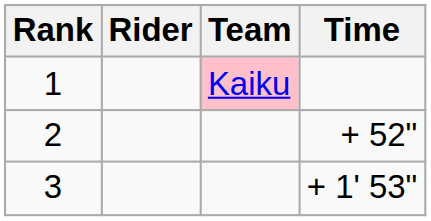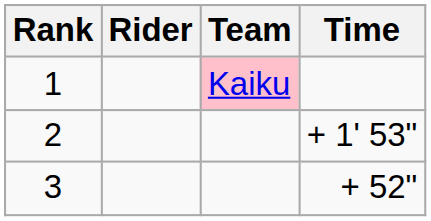 <table class="wikitable">
 <tr>
 <th scope="col">Rank</th>
 <th scope="col">Rider</th>
 <th scope="col">Team</th>
 <th scope="col">Time</th>
 </tr>
 <tr>
 <td style="text-align:center;">1</td>
 <td></td>
 <td style="background: pink;"><a href='#'>Kaiku</a></td>
 <td style="text-align:right;"></td>
 </tr>
 <tr>
 <td style="text-align:center;">2</td>
 <td></td>
 <td></td>
-<td style="text-align:right;">+ 52"</td>
+<td style="text-align:right;">+ 1' 53"</td>
 </tr>
 <tr>
 <td style="text-align:center;">3</td>
 <td></td>
 <td></td>
-<td style="text-align:right;">+ 1' 53"</td>
+<td style="text-align:right;">+ 52"</td>
 </tr>
 </table>
